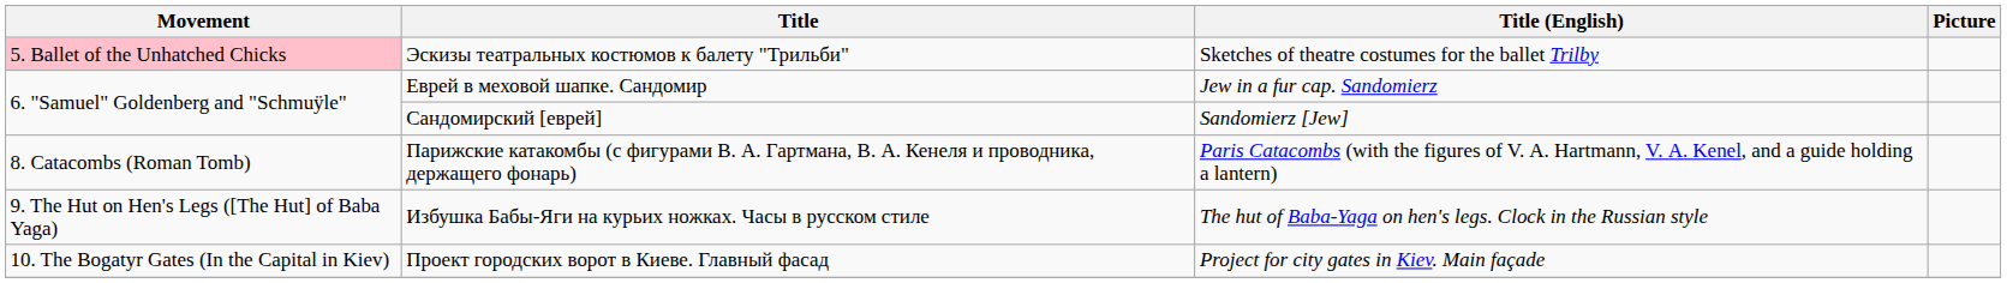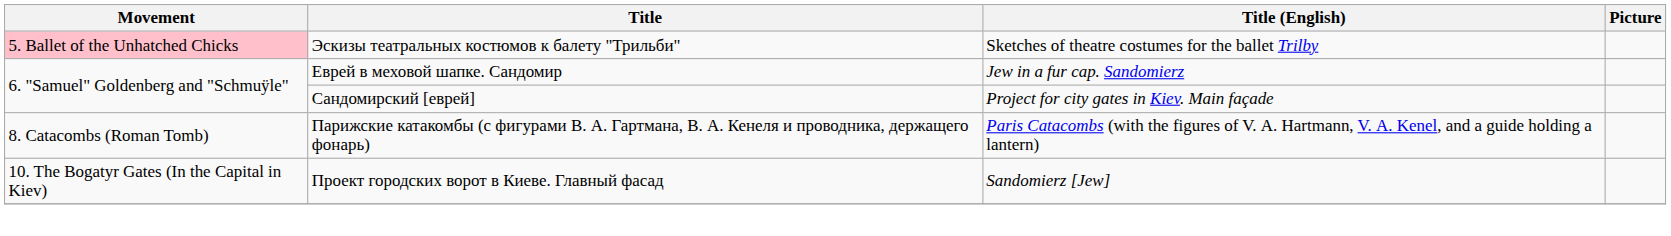 <table class="wikitable">
 <tr>
 <th>Movement</th>
 <th>Title</th>
 <th>Title (English)</th>
 <th>Picture</th>
 </tr>
 <tr>
 <td style="background: pink;">5. Ballet of the Unhatched Chicks</td>
 <td>Эскизы театральных костюмов к балету "Трильби"</td>
 <td>Sketches of theatre costumes for the ballet <em><a href='#'>Trilby</a></em></td>
 <td></td>
 </tr>
 <tr>
 <td rowspan=2>6. "Samuel" Goldenberg and "Schmuÿle"</td>
 <td>Еврей в меховой шапке. Сандомир</td>
 <td><em>Jew in a fur cap. <a href='#'>Sandomierz</a></em></td>
 <td></td>
 </tr>
 <tr>
 <td>Сандомирский [еврей]</td>
-<td><em>Sandomierz [Jew]</em></td>
+<td><em>Project for city gates in <a href='#'>Kiev</a>. Main façade</em></td>
 <td></td>
 </tr>
 <tr>
 <td>8. Catacombs (Roman Tomb)</td>
 <td>Парижские катакомбы (с фигурами В. А. Гартмана, В. А. Кенеля и проводника, держащего фонарь)</td>
 <td><em><a href='#'>Paris Catacombs</a></em> (with the figures of V. A. Hartmann, <a href='#'>V. A. Kenel</a>, and a guide holding a lantern)</td>
 <td></td>
 </tr>
 <tr>
-<td>9. The Hut on Hen's Legs ([The Hut] of Baba Yaga)</td>
-<td>Избушка Бабы-Яги на курьих ножках. Часы в русском стиле</td>
-<td><em>The hut of <a href='#'>Baba-Yaga</a> on hen's legs. Clock in the Russian style</em></td>
-<td></td>
-</tr>
-<tr>
 <td>10. The Bogatyr Gates (In the Capital in Kiev)</td>
 <td>Проект городских ворот в Киеве. Главный фасад</td>
-<td><em>Project for city gates in <a href='#'>Kiev</a>. Main façade</em></td>
+<td><em>Sandomierz [Jew]</em></td>
 <td></td>
 </tr>
 <tr>
 </tr>
 </table>
